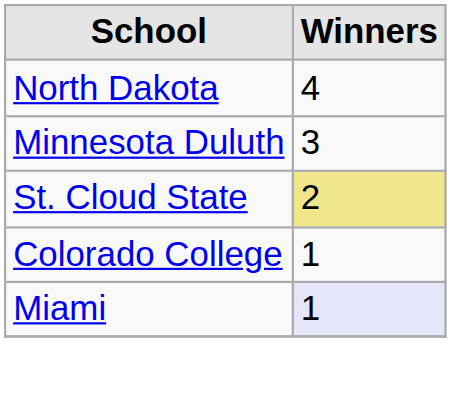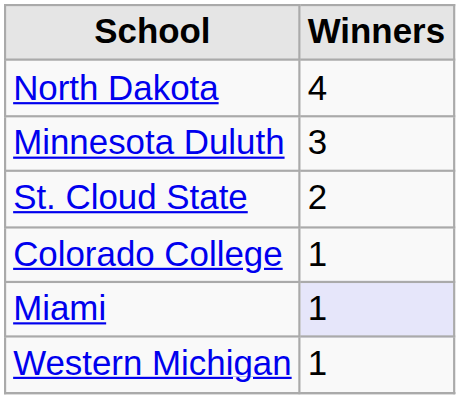 <table class="wikitable">
 <tr>
 <th style="background:#e5e5e5;">School</th>
 <th style="background:#e5e5e5;">Winners</th>
 </tr>
 <tr>
 <td><a href='#'>North Dakota</a></td>
 <td>4</td>
 </tr>
 <tr>
 <td><a href='#'>Minnesota Duluth</a></td>
 <td>3</td>
 </tr>
 <tr>
 <td><a href='#'>St. Cloud State</a></td>
-<td style="background: khaki;">2</td>
+<td>2</td>
 </tr>
 <tr>
 <td><a href='#'>Colorado College</a></td>
 <td>1</td>
 </tr>
 <tr>
 <td><a href='#'>Miami</a></td>
 <td style="background: lavender;">1</td>
 </tr>
 <tr>
+<td><a href='#'>Western Michigan</a></td>
+<td>1</td>
+</tr>
+<tr>
 </tr>
 </table>
